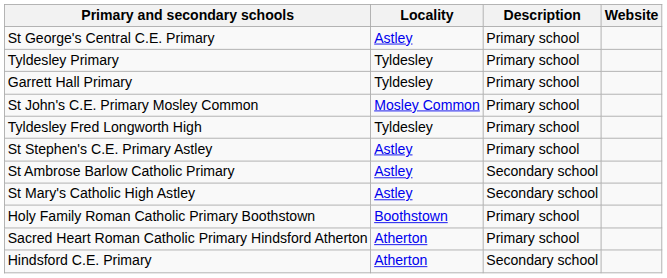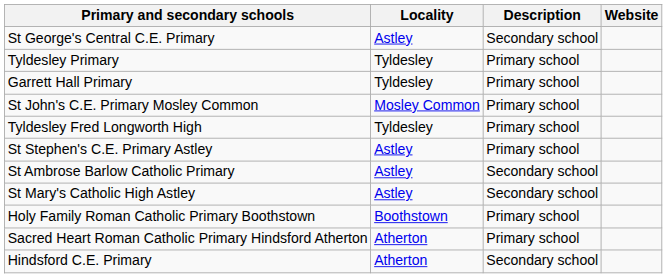 <table class="wikitable collapsible collapsed">
 <tr>
 <th>Primary and secondary schools</th>
 <th>Locality</th>
 <th>Description</th>
 <th class="unsortable">Website</th>
 </tr>
 <tr>
 <td>St George's Central C.E. Primary</td>
 <td><a href='#'>Astley</a></td>
-<td>Primary school</td>
+<td>Secondary school</td>
 <td></td>
 </tr>
 <tr>
 <td>Tyldesley Primary</td>
 <td>Tyldesley</td>
 <td>Primary school</td>
 <td></td>
 </tr>
 <tr>
 <td>Garrett Hall Primary</td>
 <td>Tyldesley</td>
 <td>Primary school</td>
 <td></td>
 </tr>
 <tr>
 <td>St John's C.E. Primary Mosley Common</td>
 <td><a href='#'>Mosley Common</a></td>
 <td>Primary school</td>
 <td></td>
 </tr>
 <tr>
 <td>Tyldesley Fred Longworth High</td>
 <td>Tyldesley</td>
 <td>Primary school</td>
 <td></td>
 </tr>
 <tr>
 <td>St Stephen's C.E. Primary Astley</td>
 <td><a href='#'>Astley</a></td>
 <td>Primary school</td>
 <td></td>
 </tr>
 <tr>
 <td>St Ambrose Barlow Catholic Primary</td>
 <td><a href='#'>Astley</a></td>
 <td>Secondary school</td>
 <td></td>
 </tr>
 <tr>
 <td>St Mary's Catholic High Astley</td>
 <td><a href='#'>Astley</a></td>
 <td>Secondary school</td>
 <td></td>
 </tr>
 <tr>
 <td>Holy Family Roman Catholic Primary Boothstown</td>
 <td><a href='#'>Boothstown</a></td>
 <td>Primary school</td>
 <td></td>
 </tr>
 <tr>
 <td>Sacred Heart Roman Catholic Primary Hindsford Atherton</td>
 <td><a href='#'>Atherton</a></td>
 <td>Primary school</td>
 <td></td>
 </tr>
 <tr>
 <td>Hindsford C.E. Primary</td>
 <td><a href='#'>Atherton</a></td>
 <td>Secondary school</td>
 <td></td>
 </tr>
 </table>
